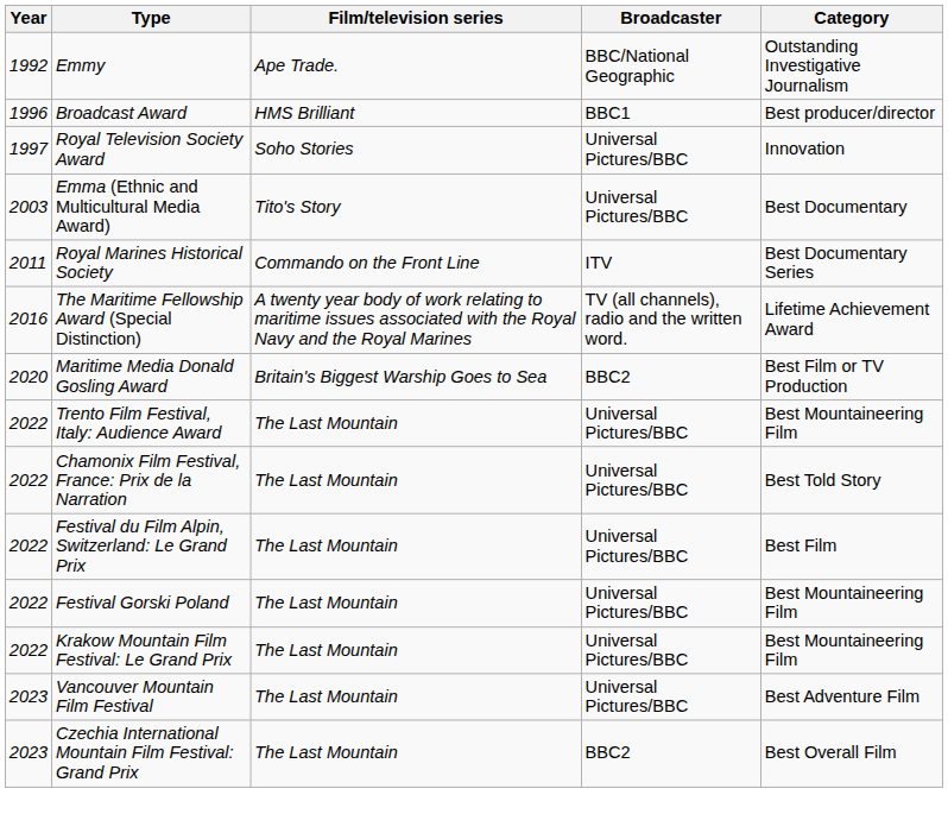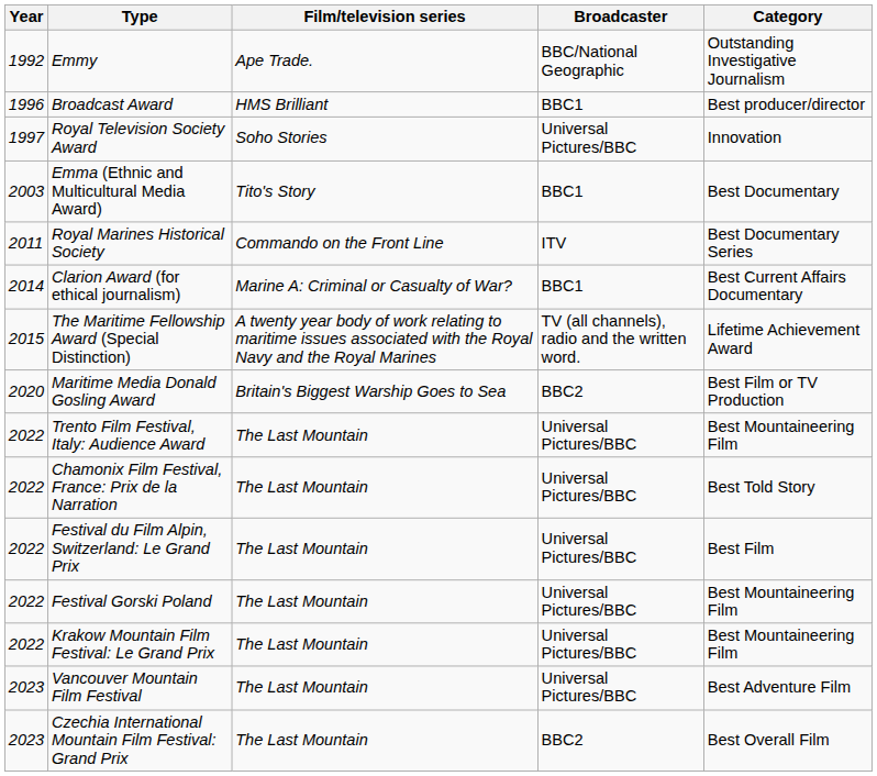 <table class="wikitable">
 <tr>
 <th>Year</th>
 <th>Type</th>
 <th>Film/television series</th>
 <th>Broadcaster</th>
 <th>Category</th>
 </tr>
 <tr>
 <td><em>1992</em></td>
 <td><em>Emmy</em></td>
 <td><em>Ape Trade.</em></td>
 <td>BBC/National Geographic</td>
 <td>Outstanding Investigative Journalism</td>
 </tr>
 <tr>
 <td><em>1996</em></td>
 <td><em>Broadcast Award</em></td>
 <td><em>HMS Brilliant</em></td>
 <td>BBC1</td>
 <td>Best producer/director</td>
 </tr>
 <tr>
 <td><em>1997</em></td>
 <td><em>Royal Television Society Award</em></td>
 <td><em>Soho Stories</em></td>
 <td>Universal Pictures/BBC</td>
 <td>Innovation</td>
 </tr>
 <tr>
 <td><em>2003</em></td>
 <td><em>Emma</em> (Ethnic and Multicultural Media Award)</td>
 <td><em>Tito's Story</em></td>
-<td>Universal Pictures/BBC</td>
+<td>BBC1</td>
 <td>Best Documentary</td>
 </tr>
 <tr>
 <td><em>2011</em></td>
 <td><em>Royal Marines Historical Society</em></td>
 <td><em>Commando on the Front Line</em></td>
 <td>ITV</td>
 <td>Best Documentary Series</td>
 </tr>
 <tr>
-<td><em>2016</em></td>
+<td><em>2014</em></td>
+<td><em>Clarion Award</em> (for ethical journalism)</td>
+<td><em>Marine A: Criminal or Casualty of War?</em></td>
+<td>BBC1</td>
+<td>Best Current Affairs Documentary</td>
+</tr>
+<tr>
+<td><em>2015</em></td>
 <td><em>The Maritime Fellowship Award</em> (Special Distinction)</td>
 <td><em>A twenty year body of work relating to maritime issues associated with the Royal Navy and the Royal Marines</em></td>
 <td>TV (all channels), radio and the written word.</td>
 <td>Lifetime Achievement Award</td>
 </tr>
 <tr>
 <td><em>2020</em></td>
 <td><em>Maritime Media Donald Gosling Award</em></td>
 <td><em>Britain's Biggest Warship Goes to Sea</em></td>
 <td>BBC2</td>
 <td>Best Film or TV Production</td>
 </tr>
 <tr>
 <td><em>2022</em></td>
 <td><em>Trento Film Festival, Italy: Audience Award</em></td>
 <td><em>The Last Mountain</em></td>
 <td>Universal Pictures/BBC</td>
 <td>Best Mountaineering Film</td>
 </tr>
 <tr>
 <td><em>2022</em></td>
 <td><em>Chamonix Film Festival, France: Prix de la Narration</em></td>
 <td><em>The Last Mountain</em></td>
 <td>Universal Pictures/BBC</td>
 <td>Best Told Story</td>
 </tr>
 <tr>
 <td><em>2022</em></td>
 <td><em>Festival du Film Alpin, Switzerland: Le Grand Prix</em></td>
 <td><em>The Last Mountain</em></td>
 <td>Universal Pictures/BBC</td>
 <td>Best Film</td>
 </tr>
 <tr>
 <td><em>2022</em></td>
 <td><em>Festival Gorski Poland</em></td>
 <td><em>The Last Mountain</em></td>
 <td>Universal Pictures/BBC</td>
 <td>Best Mountaineering Film</td>
 </tr>
 <tr>
 <td><em>2022</em></td>
 <td><em>Krakow Mountain Film Festival: Le Grand Prix</em></td>
 <td><em>The Last Mountain</em></td>
 <td>Universal Pictures/BBC</td>
 <td>Best Mountaineering Film</td>
 </tr>
 <tr>
 <td><em>2023</em></td>
 <td><em>Vancouver Mountain Film Festival</em></td>
 <td><em>The Last Mountain</em></td>
 <td>Universal Pictures/BBC</td>
 <td>Best Adventure Film</td>
 </tr>
 <tr>
 <td><em>2023</em></td>
 <td><em> Czechia International Mountain Film Festival: Grand Prix</em></td>
 <td><em>The Last Mountain</em></td>
 <td>BBC2</td>
 <td>Best Overall Film</td>
 </tr>
 </table>
